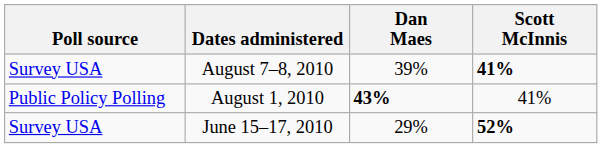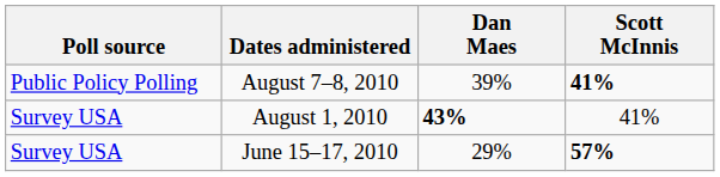 <table class="wikitable">
 <tr valign=bottom>
 <th style="width:150px;">Poll source</th>
 <th style="width:135px;">Dates administered</th>
 <th style="width:100px;">Dan<br>Maes</th>
 <th style="width:100px;">Scott<br>McInnis</th>
 </tr>
 <tr>
-<td><a href='#'>Survey USA</a></td>
+<td><a href='#'>Public Policy Polling</a></td>
 <td align=center>August 7–8, 2010</td>
 <td align=center>39%</td>
 <td><strong>41%</strong></td>
 </tr>
 <tr>
-<td><a href='#'>Public Policy Polling</a></td>
+<td><a href='#'>Survey USA</a></td>
 <td align=center>August 1, 2010</td>
 <td><strong>43%</strong></td>
 <td align=center>41%</td>
 </tr>
 <tr>
 <td><a href='#'>Survey USA</a></td>
 <td align=center>June 15–17, 2010</td>
 <td align=center>29%</td>
-<td><strong>52%</strong></td>
+<td><strong>57%</strong></td>
 </tr>
 </table>
